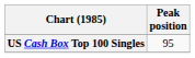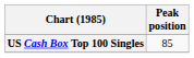 <table class="wikitable sortable plainrowheaders" style="text-align:center">
 <tr>
 <th>Chart (1985)</th>
 <th>Peak<br>position</th>
 </tr>
 <tr>
 </tr>
 <tr>
 <th scope="row">US <em><a href='#'>Cash Box</a></em> Top 100 Singles</th>
-<td style="text-align:center;">95</td>
+<td style="text-align:center;">85</td>
 </tr>
 <tr>
 </tr>
 </table>
